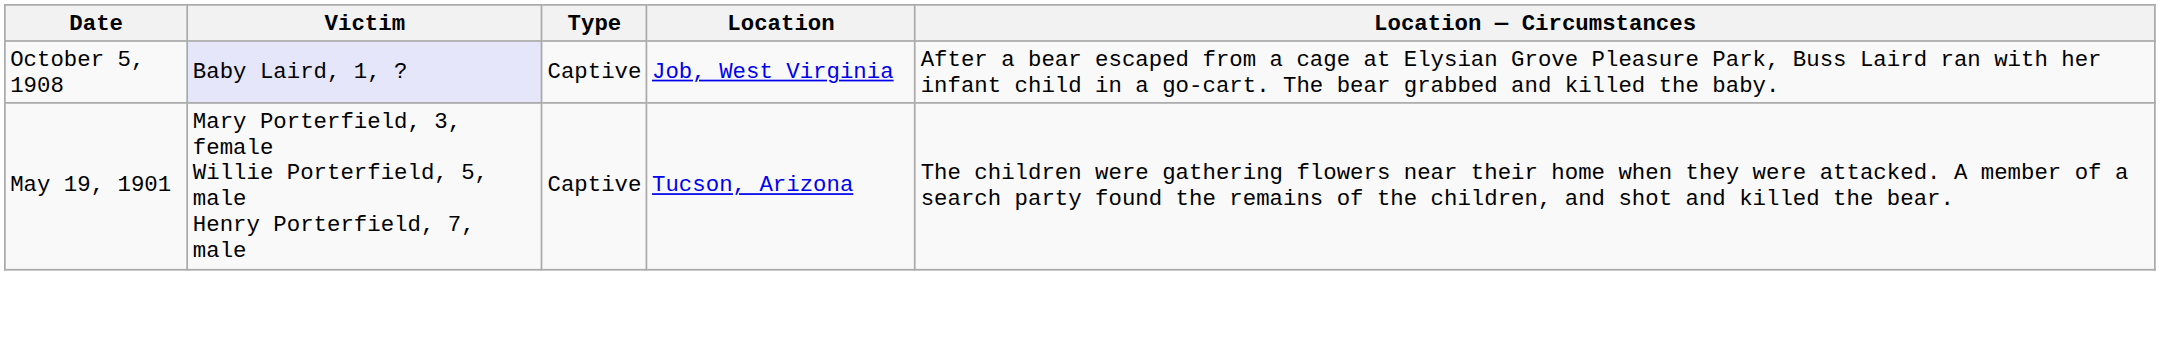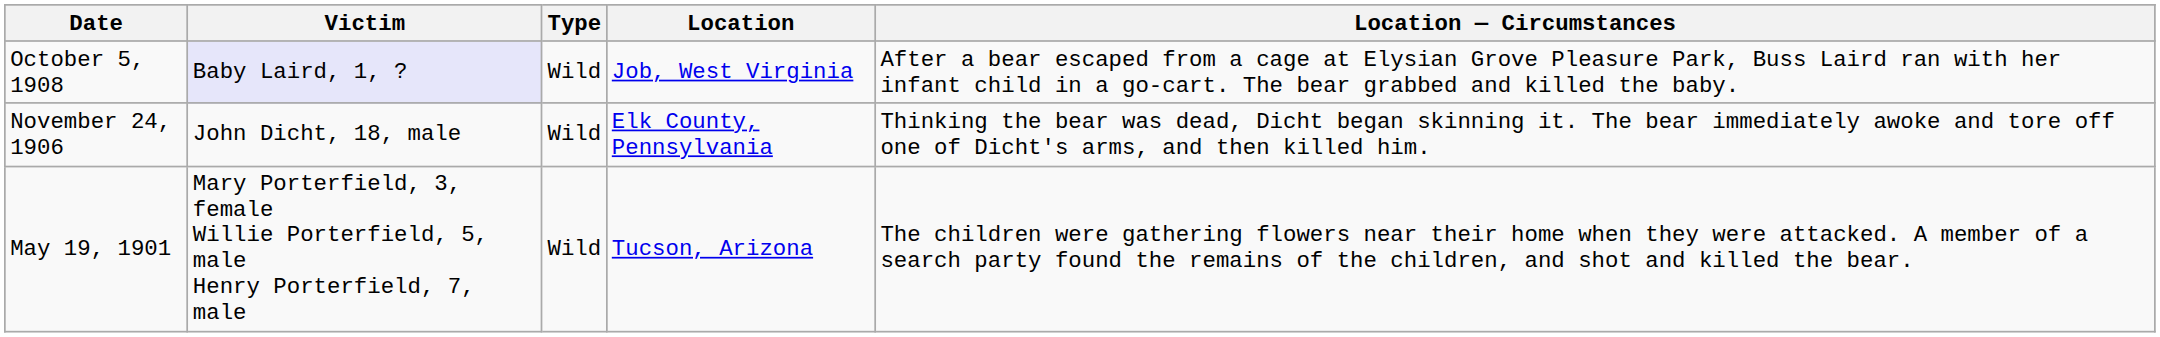 <table class="wikitable sortable">
 <tr>
 <th style="width:100px;">Date</th>
 <th style="width:200px;" class="unsortable">Victim</th>
 <th class="unsortable">Type</th>
 <th style="width:150px;" class="unsortable">Location</th>
 <th class=unsortable>Location — Circumstances</th>
 </tr>
 <tr>
 <td>October 5, 1908</td>
 <td style="background: lavender;">Baby Laird, 1, ?</td>
-<td>Captive</td>
+<td>Wild</td>
 <td><a href='#'>Job, West Virginia</a></td>
 <td>After a bear escaped from a cage at Elysian Grove Pleasure Park, Buss Laird ran with her infant child in a go-cart. The bear grabbed and killed the baby.</td>
 </tr>
 <tr>
+<td>November 24, 1906</td>
+<td>John Dicht, 18, male</td>
+<td>Wild</td>
+<td><a href='#'>Elk County, Pennsylvania</a></td>
+<td>Thinking the bear was dead, Dicht began skinning it. The bear immediately awoke and tore off one of Dicht's arms, and then killed him.</td>
+</tr>
+<tr>
 <td>May 19, 1901</td>
 <td>Mary Porterfield, 3, female<br>Willie Porterfield, 5, male<br>Henry Porterfield, 7, male</td>
-<td>Captive</td>
+<td>Wild</td>
 <td><a href='#'>Tucson, Arizona</a></td>
 <td>The children were gathering flowers near their home when they were attacked. A member of a search party found the remains of the children, and shot and killed the bear.</td>
 </tr>
 </table>
